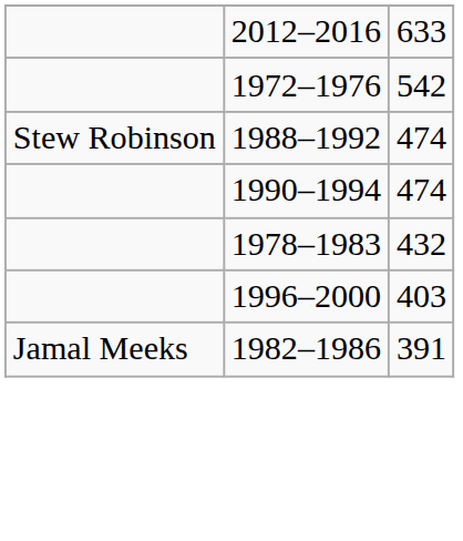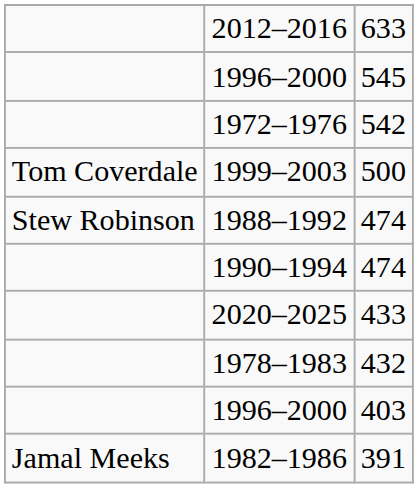 <table class="wikitable sortable" style="float:left; margin-right:1em">
 <tr>
 </tr>
 <tr>
 <td></td>
 <td>2012–2016</td>
 <td>633</td>
 </tr>
 <tr>
 <td></td>
+<td>1996–2000</td>
+<td>545</td>
+</tr>
+<tr>
+<td></td>
 <td>1972–1976</td>
 <td>542</td>
+</tr>
+<tr>
+<td sortname>Tom Coverdale</td>
+<td>1999–2003</td>
+<td>500</td>
 </tr>
 <tr>
 <td sortname>Stew Robinson</td>
 <td>1988–1992</td>
 <td>474</td>
 </tr>
 <tr>
 <td></td>
 <td>1990–1994</td>
 <td>474</td>
+</tr>
+<tr>
+<td></td>
+<td>2020–2025</td>
+<td>433</td>
 </tr>
 <tr>
 <td></td>
 <td>1978–1983</td>
 <td>432</td>
 </tr>
 <tr>
 <td></td>
 <td>1996–2000</td>
 <td>403</td>
 </tr>
 <tr>
 <td sortname>Jamal Meeks</td>
 <td>1982–1986</td>
 <td>391</td>
 </tr>
 </table>
